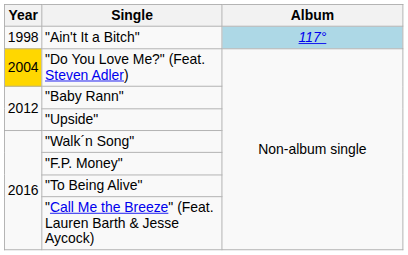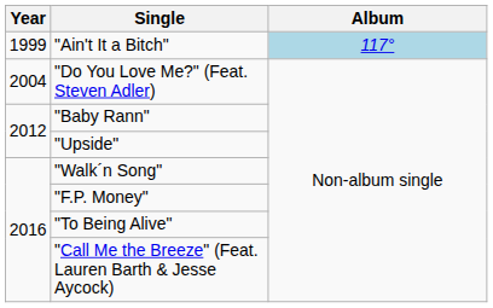 <table class="wikitable" style="text-align:center;">
 <tr>
 <th scope="col">Year</th>
 <th width="200">Single</th>
 <th width="200">Album</th>
 </tr>
 <tr>
-<td align="left">1998</td>
+<td align="left">1999</td>
 <td align="left">"Ain't It a Bitch"</td>
 <td style="background: lightblue;"><em><a href='#'>117°</a></em></td>
 </tr>
 <tr>
-<td align="left" style="background: gold;">2004</td>
+<td align="left">2004</td>
 <td align="left">"Do You Love Me?" (Feat. <a href='#'>Steven Adler</a>)</td>
 <td rowspan="7">Non-album single</td>
 </tr>
 <tr>
 <td align="left" rowspan="2">2012</td>
 <td align="left">"Baby Rann"</td>
 </tr>
 <tr>
 <td align="left">"Upside"</td>
 </tr>
 <tr>
 <td align="left" rowspan="4">2016</td>
 <td align="left">"Walk´n Song"</td>
 </tr>
 <tr>
 <td align="left">"F.P. Money"</td>
 </tr>
 <tr>
 <td align="left">"To Being Alive"</td>
 </tr>
 <tr>
 <td align="left">"<a href='#'>Call Me the Breeze</a>" (Feat. Lauren Barth & Jesse Aycock)</td>
 </tr>
 </table>
